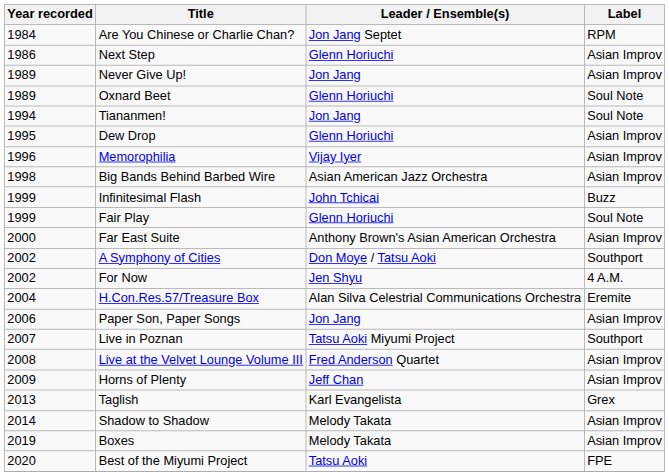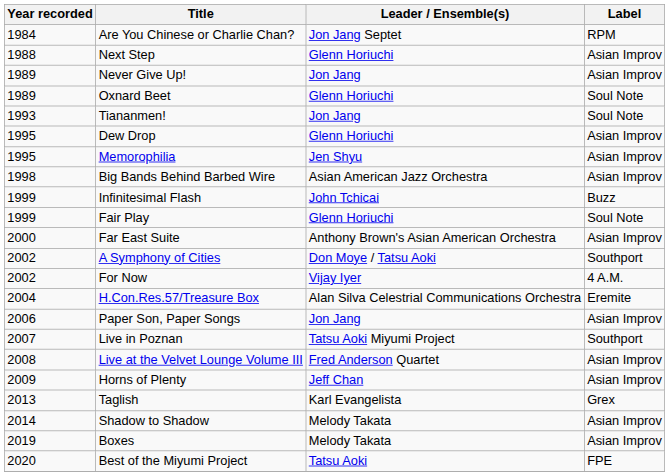 <table class="wikitable sortable">
 <tr>
 <th>Year recorded</th>
 <th>Title</th>
 <th>Leader / Ensemble(s)</th>
 <th>Label</th>
 </tr>
 <tr>
 <td>1984</td>
 <td>Are You Chinese or Charlie Chan?</td>
 <td><a href='#'>Jon Jang</a> Septet</td>
 <td>RPM</td>
 </tr>
 <tr>
-<td>1986</td>
+<td>1988</td>
 <td>Next Step</td>
 <td><a href='#'>Glenn Horiuchi</a></td>
 <td>Asian Improv</td>
 </tr>
 <tr>
 <td>1989</td>
 <td>Never Give Up!</td>
 <td><a href='#'>Jon Jang</a></td>
 <td>Asian Improv</td>
 </tr>
 <tr>
 <td>1989</td>
 <td>Oxnard Beet</td>
 <td><a href='#'>Glenn Horiuchi</a></td>
 <td>Soul Note</td>
 </tr>
 <tr>
-<td>1994</td>
+<td>1993</td>
 <td>Tiananmen!</td>
 <td><a href='#'>Jon Jang</a></td>
 <td>Soul Note</td>
 </tr>
 <tr>
 <td>1995</td>
 <td>Dew Drop</td>
 <td><a href='#'>Glenn Horiuchi</a></td>
 <td>Asian Improv</td>
 </tr>
 <tr>
-<td>1996</td>
+<td>1995</td>
 <td><a href='#'>Memorophilia</a></td>
-<td><a href='#'>Vijay Iyer</a></td>
+<td><a href='#'>Jen Shyu</a></td>
 <td>Asian Improv</td>
 </tr>
 <tr>
 <td>1998</td>
 <td>Big Bands Behind Barbed Wire</td>
 <td>Asian American Jazz Orchestra</td>
 <td>Asian Improv</td>
 </tr>
 <tr>
 <td>1999</td>
 <td>Infinitesimal Flash</td>
 <td><a href='#'>John Tchicai</a></td>
 <td>Buzz</td>
 </tr>
 <tr>
 <td>1999</td>
 <td>Fair Play</td>
 <td><a href='#'>Glenn Horiuchi</a></td>
 <td>Soul Note</td>
 </tr>
 <tr>
 <td>2000</td>
 <td>Far East Suite</td>
 <td>Anthony Brown's Asian American Orchestra</td>
 <td>Asian Improv</td>
 </tr>
 <tr>
 <td>2002</td>
 <td><a href='#'>A Symphony of Cities</a></td>
 <td><a href='#'>Don Moye</a> / <a href='#'>Tatsu Aoki</a></td>
 <td>Southport</td>
 </tr>
 <tr>
 <td>2002</td>
 <td>For Now</td>
-<td><a href='#'>Jen Shyu</a></td>
+<td><a href='#'>Vijay Iyer</a></td>
 <td>4 A.M.</td>
 </tr>
 <tr>
 <td>2004</td>
 <td><a href='#'>H.Con.Res.57/Treasure Box</a></td>
 <td>Alan Silva Celestrial Communications Orchestra</td>
 <td>Eremite</td>
 </tr>
 <tr>
 <td>2006</td>
 <td>Paper Son, Paper Songs</td>
 <td><a href='#'>Jon Jang</a></td>
 <td>Asian Improv</td>
 </tr>
 <tr>
 <td>2007</td>
 <td>Live in Poznan</td>
 <td><a href='#'>Tatsu Aoki</a> Miyumi Project</td>
 <td>Southport</td>
 </tr>
 <tr>
 <td>2008</td>
 <td><a href='#'>Live at the Velvet Lounge Volume III</a></td>
 <td><a href='#'>Fred Anderson</a> Quartet</td>
 <td>Asian Improv</td>
 </tr>
 <tr>
 <td>2009</td>
 <td>Horns of Plenty</td>
 <td><a href='#'>Jeff Chan</a></td>
 <td>Asian Improv</td>
 </tr>
 <tr>
 <td>2013</td>
 <td>Taglish</td>
 <td>Karl Evangelista</td>
 <td>Grex</td>
 </tr>
 <tr>
 <td>2014</td>
 <td>Shadow to Shadow</td>
 <td>Melody Takata</td>
 <td>Asian Improv</td>
 </tr>
 <tr>
 <td>2019</td>
 <td>Boxes</td>
 <td>Melody Takata</td>
 <td>Asian Improv</td>
 </tr>
 <tr>
 <td>2020</td>
 <td>Best of the Miyumi Project</td>
 <td><a href='#'>Tatsu Aoki</a></td>
 <td>FPE</td>
 </tr>
 <tr>
 </tr>
 </table>
